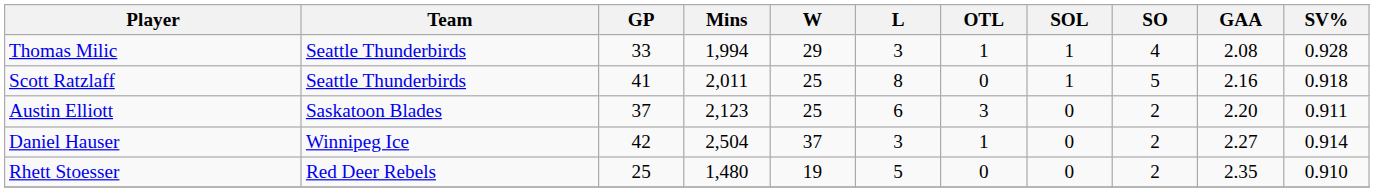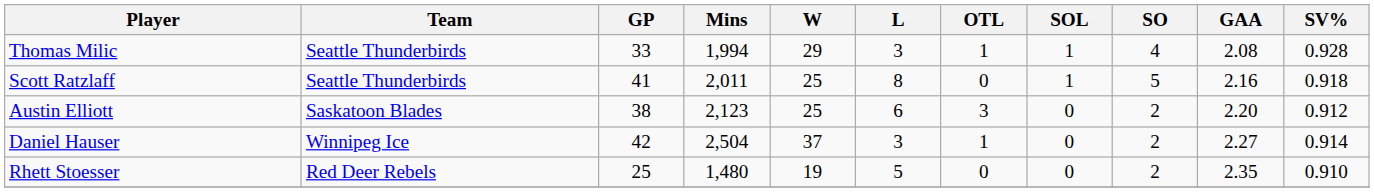 <table class="wikitable sortable" style="text-align: center">
 <tr>
 <th class="unsortable" align=center bgcolor=#F2F2F2 style="width: 15em"><strong>Player</strong></th>
 <th style="width: 15em">Team</th>
 <th style="width: 4em">GP</th>
 <th style="width: 4em">Mins</th>
 <th style="width: 4em">W</th>
 <th style="width: 4em">L</th>
 <th style="width: 4em">OTL</th>
 <th style="width: 4em">SOL</th>
 <th style="width: 4em">SO</th>
 <th style="width: 4em">GAA</th>
 <th style="width: 4em">SV%</th>
 </tr>
 <tr>
 <td align=left><a href='#'>Thomas Milic</a></td>
 <td align=left><a href='#'>Seattle Thunderbirds</a></td>
 <td>33</td>
 <td>1,994</td>
 <td>29</td>
 <td>3</td>
 <td>1</td>
 <td>1</td>
 <td>4</td>
 <td>2.08</td>
 <td>0.928</td>
 </tr>
 <tr>
 <td align=left><a href='#'>Scott Ratzlaff</a></td>
 <td align=left><a href='#'>Seattle Thunderbirds</a></td>
 <td>41</td>
 <td>2,011</td>
 <td>25</td>
 <td>8</td>
 <td>0</td>
 <td>1</td>
 <td>5</td>
 <td>2.16</td>
 <td>0.918</td>
 </tr>
 <tr>
 <td align=left><a href='#'>Austin Elliott</a></td>
 <td align=left><a href='#'>Saskatoon Blades</a></td>
-<td>37</td>
+<td>38</td>
 <td>2,123</td>
 <td>25</td>
 <td>6</td>
 <td>3</td>
 <td>0</td>
 <td>2</td>
 <td>2.20</td>
-<td>0.911</td>
+<td>0.912</td>
 </tr>
 <tr>
 <td align=left><a href='#'>Daniel Hauser</a></td>
 <td align=left><a href='#'>Winnipeg Ice</a></td>
 <td>42</td>
 <td>2,504</td>
 <td>37</td>
 <td>3</td>
 <td>1</td>
 <td>0</td>
 <td>2</td>
 <td>2.27</td>
 <td>0.914</td>
 </tr>
 <tr>
 <td align=left><a href='#'>Rhett Stoesser</a></td>
 <td align=left><a href='#'>Red Deer Rebels</a></td>
 <td>25</td>
 <td>1,480</td>
 <td>19</td>
 <td>5</td>
 <td>0</td>
 <td>0</td>
 <td>2</td>
 <td>2.35</td>
 <td>0.910</td>
 </tr>
 <tr>
 </tr>
 </table>
